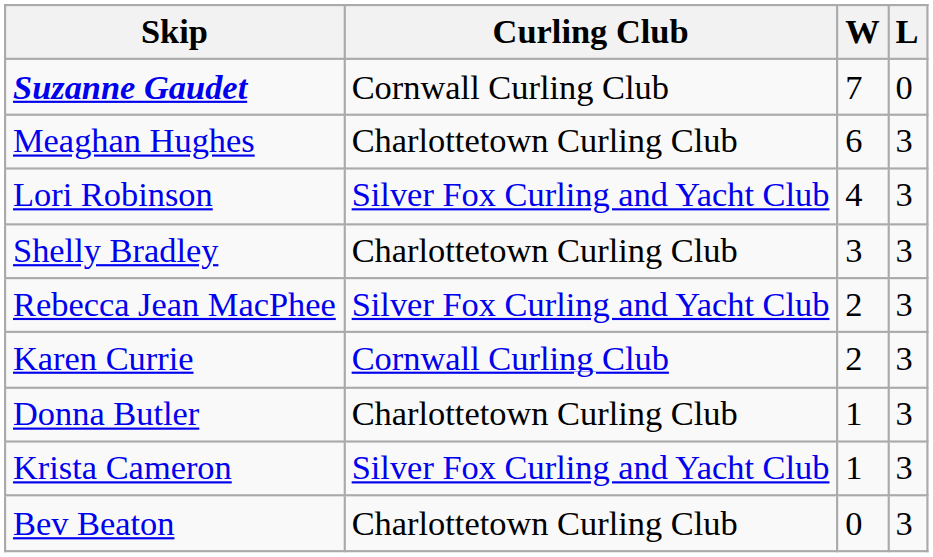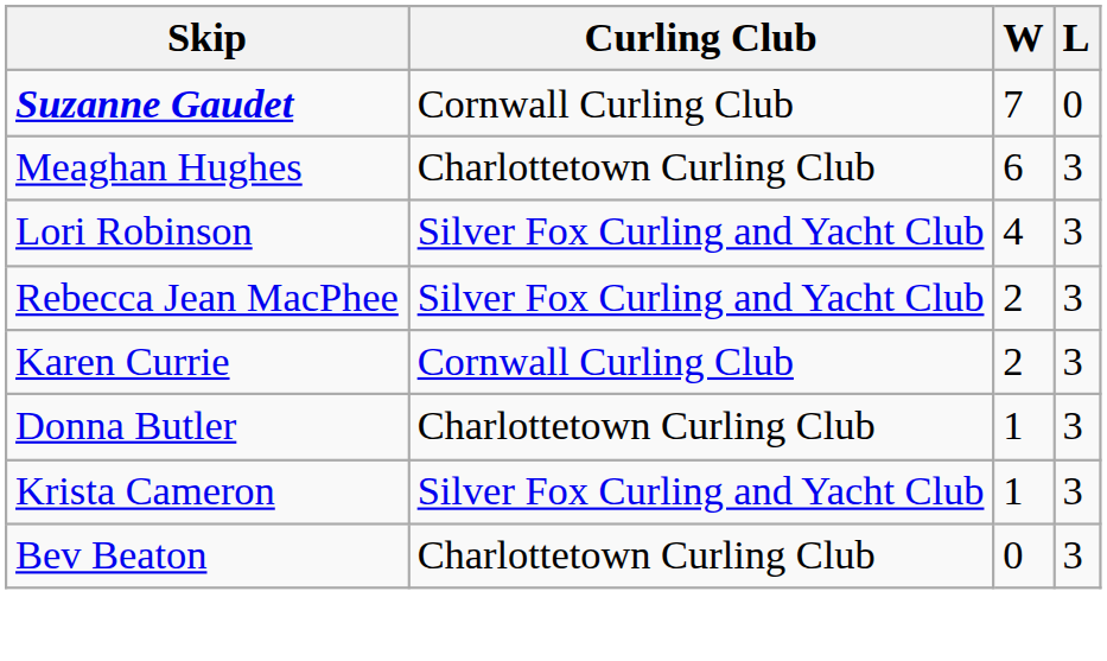 <table class="wikitable">
 <tr>
 <th>Skip</th>
 <th>Curling Club</th>
 <th>W</th>
 <th>L</th>
 </tr>
 <tr>
 <td><strong><em><a href='#'>Suzanne Gaudet</a></em></strong></td>
 <td>Cornwall Curling Club</td>
 <td>7</td>
 <td>0</td>
 </tr>
 <tr>
 <td><a href='#'>Meaghan Hughes</a></td>
 <td>Charlottetown Curling Club</td>
 <td>6</td>
 <td>3</td>
 </tr>
 <tr>
 <td><a href='#'>Lori Robinson</a></td>
 <td><a href='#'>Silver Fox Curling and Yacht Club</a></td>
 <td>4</td>
-<td>3</td>
-</tr>
-<tr>
-<td><a href='#'>Shelly Bradley</a></td>
-<td>Charlottetown Curling Club</td>
-<td>3</td>
 <td>3</td>
 </tr>
 <tr>
 <td><a href='#'>Rebecca Jean MacPhee</a></td>
 <td><a href='#'>Silver Fox Curling and Yacht Club</a></td>
 <td>2</td>
 <td>3</td>
 </tr>
 <tr>
 <td><a href='#'>Karen Currie</a></td>
 <td><a href='#'>Cornwall Curling Club</a></td>
 <td>2</td>
 <td>3</td>
 </tr>
 <tr>
 <td><a href='#'>Donna Butler</a></td>
 <td>Charlottetown Curling Club</td>
 <td>1</td>
 <td>3</td>
 </tr>
 <tr>
 <td><a href='#'>Krista Cameron</a></td>
 <td><a href='#'>Silver Fox Curling and Yacht Club</a></td>
 <td>1</td>
 <td>3</td>
 </tr>
 <tr>
 <td><a href='#'>Bev Beaton</a></td>
 <td>Charlottetown Curling Club</td>
 <td>0</td>
 <td>3</td>
 </tr>
 </table>
